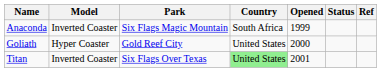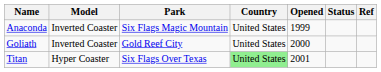 <table class="wikitable sortable">
 <tr>
 <th>Name</th>
 <th>Model</th>
 <th>Park</th>
 <th>Country</th>
 <th>Opened</th>
 <th>Status</th>
 <th class="unsortable">Ref</th>
 </tr>
 <tr>
 <td><a href='#'>Anaconda</a></td>
 <td>Inverted Coaster</td>
 <td><a href='#'>Six Flags Magic Mountain</a></td>
-<td> South Africa</td>
+<td> United States</td>
 <td>1999</td>
 <td></td>
 <td></td>
 </tr>
 <tr>
 <td><a href='#'>Goliath</a></td>
-<td>Hyper Coaster</td>
+<td>Inverted Coaster</td>
 <td><a href='#'>Gold Reef City</a></td>
 <td> United States</td>
 <td>2000</td>
 <td></td>
 <td></td>
 </tr>
 <tr>
 <td><a href='#'>Titan</a></td>
-<td>Inverted Coaster</td>
+<td>Hyper Coaster</td>
 <td><a href='#'>Six Flags Over Texas</a></td>
 <td style="background: lightgreen;"> United States</td>
 <td>2001</td>
 <td></td>
 <td></td>
 </tr>
 </table>
